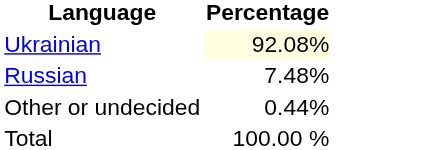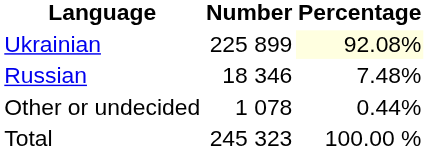 <table class="standard">
 <tr>
 <th>Language</th>
+<th>Number</th>
 <th>Percentage</th>
 </tr>
 <tr>
 <td><a href='#'>Ukrainian</a></td>
+<td align="right">225 899</td>
 <td align="right" style="background: lightyellow;">92.08%</td>
 </tr>
 <tr>
 <td><a href='#'>Russian</a></td>
+<td align="right">18 346</td>
 <td align="right">7.48%</td>
 </tr>
 <tr>
 <td>Other or undecided</td>
+<td align="right">1 078</td>
 <td align="right">0.44%</td>
 </tr>
 <tr>
 <td>Total</td>
+<td align="right">245 323</td>
 <td align="right">100.00 %</td>
 </tr>
 </table>
